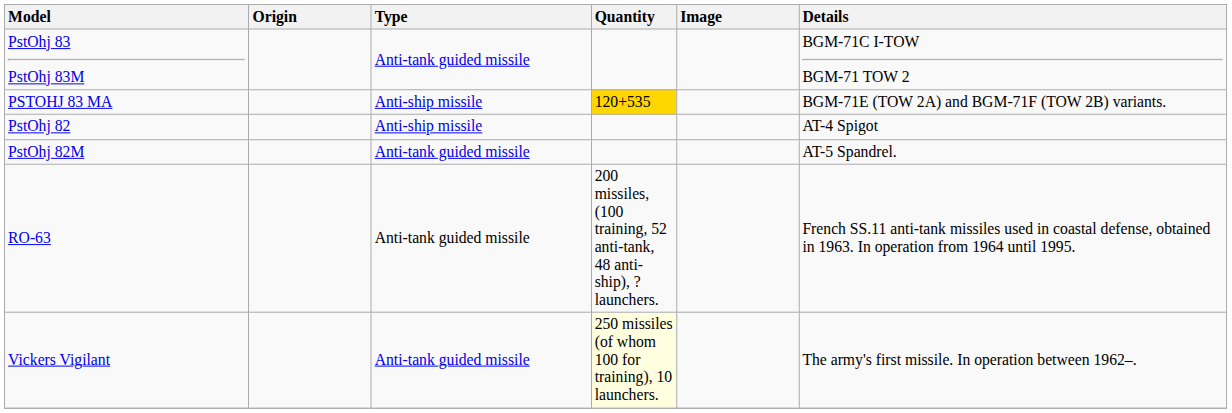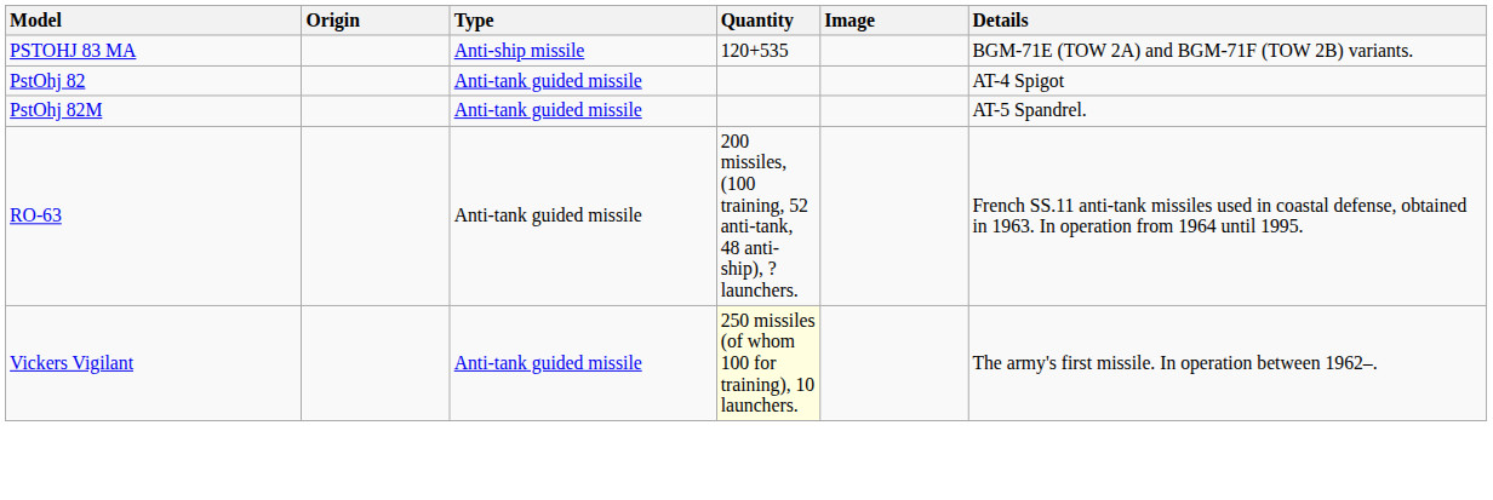 <table class="wikitable">
 <tr>
 <th style="text-align: left; width:20%;">Model</th>
 <th style="text-align: left; width:10%;">Origin</th>
 <th style="text-align: left; width:18%;">Type</th>
 <th style="text-align: left; width:7%;">Quantity</th>
 <th style="text-align: left; width:10%;">Image</th>
 <th style="text-align: left; width:35%;">Details</th>
 </tr>
 <tr>
-<td><a href='#'>PstOhj 83</a><hr><a href='#'>PstOhj 83M</a></td>
-<td></td>
-<td><a href='#'>Anti-tank guided missile</a></td>
-<td></td>
-<td></td>
-<td>BGM-71C I-TOW<hr>BGM-71 TOW 2</td>
-</tr>
-<tr>
 <td><a href='#'>PSTOHJ 83 MA</a></td>
 <td></td>
 <td><a href='#'>Anti-ship missile</a></td>
-<td style="background: gold;">120+535</td>
+<td>120+535</td>
 <td></td>
 <td>BGM-71E (TOW 2A) and BGM-71F (TOW 2B) variants.</td>
 </tr>
 <tr>
 <td><a href='#'>PstOhj 82</a></td>
 <td></td>
-<td><a href='#'>Anti-ship missile</a></td>
+<td><a href='#'>Anti-tank guided missile</a></td>
 <td></td>
 <td></td>
 <td>AT-4 Spigot</td>
 </tr>
 <tr>
 <td><a href='#'>PstOhj 82M</a></td>
 <td></td>
 <td><a href='#'>Anti-tank guided missile</a></td>
 <td></td>
 <td></td>
 <td>AT-5 Spandrel.</td>
 </tr>
 <tr>
 <td><a href='#'>RO-63</a></td>
 <td></td>
 <td>Anti-tank guided missile</td>
 <td>200 missiles, (100 training, 52 anti-tank, 48 anti-ship), ? launchers.</td>
 <td></td>
 <td>French SS.11 anti-tank missiles used in coastal defense, obtained in 1963. In operation from 1964 until 1995.</td>
 </tr>
 <tr>
 <td><a href='#'>Vickers Vigilant</a></td>
 <td></td>
 <td><a href='#'>Anti-tank guided missile</a></td>
 <td style="background: lightyellow;">250 missiles (of whom 100 for training), 10 launchers.</td>
 <td></td>
 <td>The army's first missile. In operation between 1962–.</td>
 </tr>
 <tr>
 </tr>
 </table>
